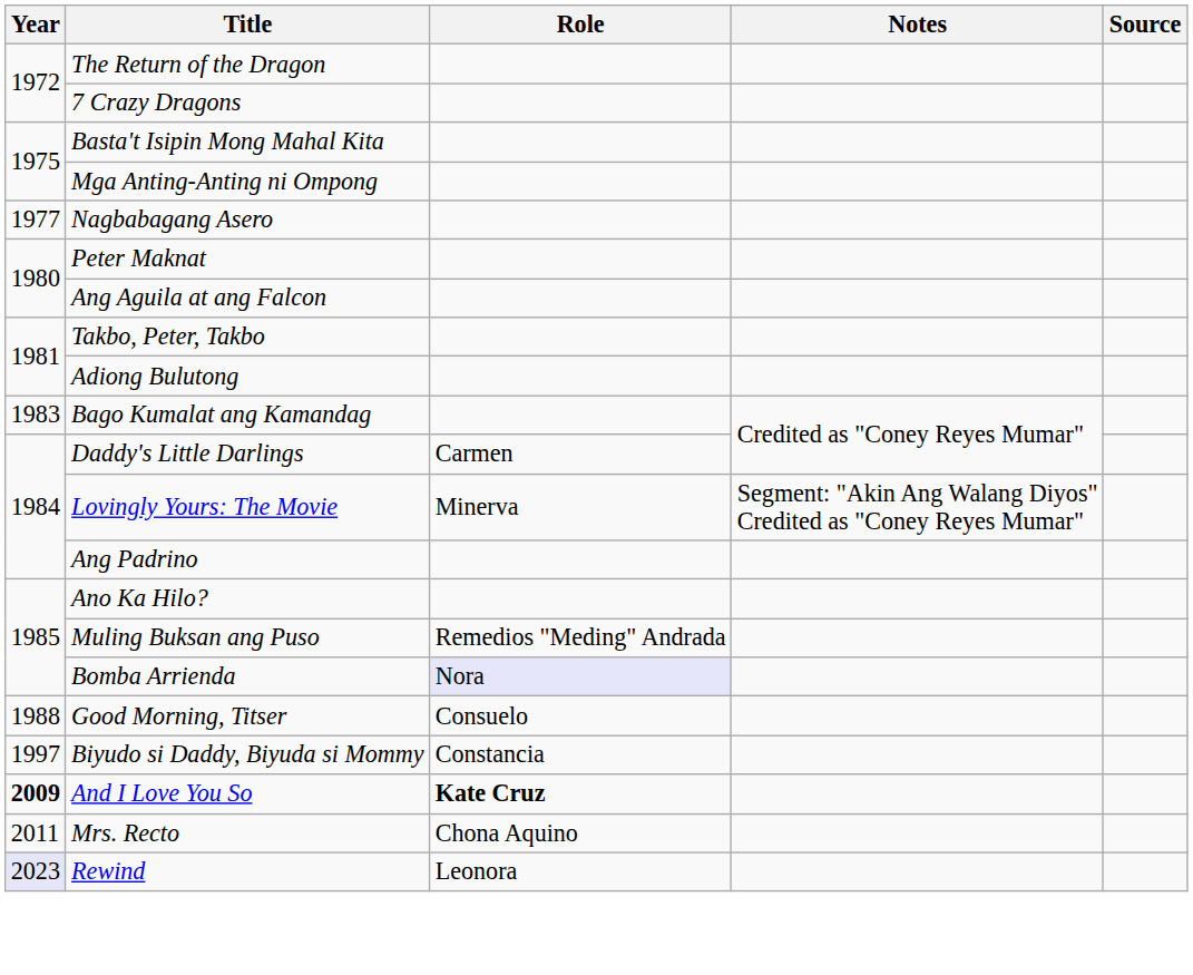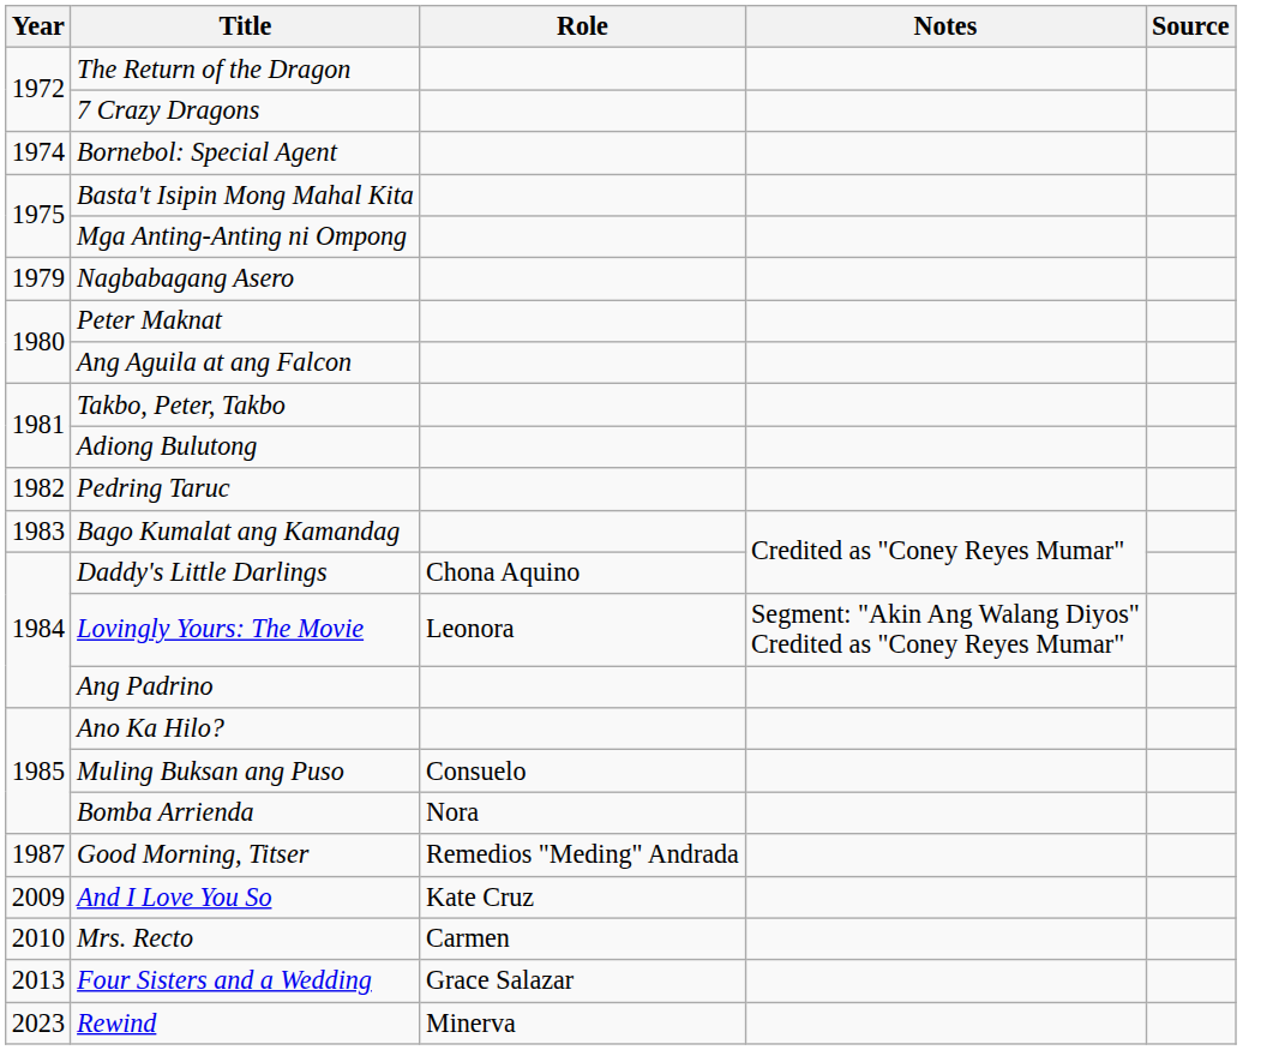 <table class="wikitable sortable">
 <tr Film>
 <th>Year</th>
 <th>Title</th>
 <th>Role</th>
 <th class="unsortable">Notes</th>
 <th class="unsortable">Source</th>
 </tr>
 <tr>
 <td rowspan="2">1972</td>
 <td><em>The Return of the Dragon</em></td>
 <td></td>
 <td></td>
 <td></td>
 </tr>
 <tr>
 <td><em>7 Crazy Dragons</em></td>
 <td></td>
 <td></td>
 <td></td>
 </tr>
 <tr>
+<td>1974</td>
+<td><em>Bornebol: Special Agent</em></td>
+<td></td>
+<td></td>
+<td></td>
+</tr>
+<tr>
 <td rowspan="2">1975</td>
 <td><em>Basta't Isipin Mong Mahal Kita</em></td>
 <td></td>
 <td></td>
 <td></td>
 </tr>
 <tr>
 <td><em>Mga Anting-Anting ni Ompong</em></td>
 <td></td>
 <td></td>
 <td></td>
 </tr>
 <tr>
-<td>1977</td>
+<td>1979</td>
 <td><em>Nagbabagang Asero</em></td>
 <td></td>
 <td></td>
 <td></td>
 </tr>
 <tr>
 <td rowspan="2">1980</td>
 <td><em>Peter Maknat</em></td>
 <td></td>
 <td></td>
 <td></td>
 </tr>
 <tr>
 <td><em>Ang Aguila at ang Falcon</em></td>
 <td></td>
 <td></td>
 <td></td>
 </tr>
 <tr>
 <td rowspan="2">1981</td>
 <td><em>Takbo, Peter, Takbo</em></td>
 <td></td>
 <td></td>
 <td></td>
 </tr>
 <tr>
 <td><em>Adiong Bulutong</em></td>
 <td></td>
 <td></td>
 <td></td>
 </tr>
 <tr>
+<td>1982</td>
+<td><em>Pedring Taruc</em></td>
+<td></td>
+<td></td>
+<td></td>
+</tr>
+<tr>
 <td>1983</td>
 <td><em>Bago Kumalat ang Kamandag</em></td>
 <td></td>
 <td rowspan="2">Credited as "Coney Reyes Mumar"</td>
 <td></td>
 </tr>
 <tr>
 <td rowspan="3">1984</td>
 <td><em>Daddy's Little Darlings</em></td>
-<td>Carmen</td>
+<td>Chona Aquino</td>
 <td></td>
 </tr>
 <tr>
 <td><em><a href='#'>Lovingly Yours: The Movie</a></em></td>
-<td>Minerva</td>
+<td>Leonora</td>
 <td>Segment: "Akin Ang Walang Diyos" <br> Credited as "Coney Reyes Mumar"</td>
 <td></td>
 </tr>
 <tr>
 <td><em>Ang Padrino</em></td>
 <td></td>
 <td></td>
 <td></td>
 </tr>
 <tr>
 <td rowspan="3">1985</td>
 <td><em>Ano Ka Hilo?</em></td>
 <td></td>
 <td></td>
 <td></td>
 </tr>
 <tr>
 <td><em>Muling Buksan ang Puso</em></td>
+<td>Consuelo</td>
+<td></td>
+<td></td>
+</tr>
+<tr>
+<td><em>Bomba Arrienda</em></td>
+<td>Nora</td>
+<td></td>
+<td></td>
+</tr>
+<tr>
+<td>1987</td>
+<td><em>Good Morning, Titser</em></td>
 <td>Remedios "Meding" Andrada</td>
 <td></td>
 <td></td>
 </tr>
 <tr>
-<td><em>Bomba Arrienda</em></td>
-<td style="background: lavender;">Nora</td>
+<td>2009</td>
+<td><em><a href='#'>And I Love You So</a></em></td>
+<td>Kate Cruz</td>
 <td></td>
 <td></td>
 </tr>
 <tr>
-<td>1988</td>
-<td><em>Good Morning, Titser</em></td>
-<td>Consuelo</td>
+<td>2010</td>
+<td><em>Mrs. Recto</em></td>
+<td>Carmen</td>
 <td></td>
 <td></td>
 </tr>
 <tr>
-<td>1997</td>
-<td><em>Biyudo si Daddy, Biyuda si Mommy</em></td>
-<td>Constancia</td>
+<td>2013</td>
+<td><em><a href='#'>Four Sisters and a Wedding</a></em></td>
+<td>Grace Salazar</td>
 <td></td>
 <td></td>
 </tr>
 <tr>
-<td><strong>2009</strong></td>
-<td><em><a href='#'>And I Love You So</a></em></td>
-<td><strong>Kate Cruz</strong></td>
-<td></td>
-<td></td>
-</tr>
-<tr>
-<td>2011</td>
-<td><em>Mrs. Recto</em></td>
-<td>Chona Aquino</td>
-<td></td>
-<td></td>
-</tr>
-<tr>
-<td style="background: lavender;">2023</td>
+<td>2023</td>
 <td><em><a href='#'>Rewind</a></em></td>
-<td>Leonora</td>
+<td>Minerva</td>
 <td></td>
 <td></td>
 </tr>
 </table>
